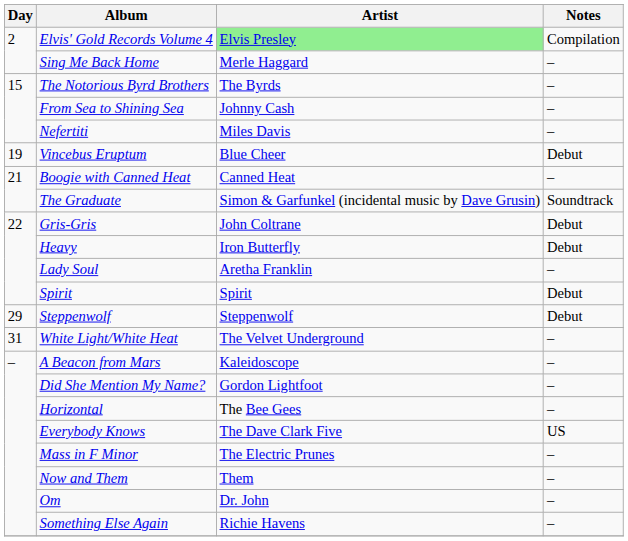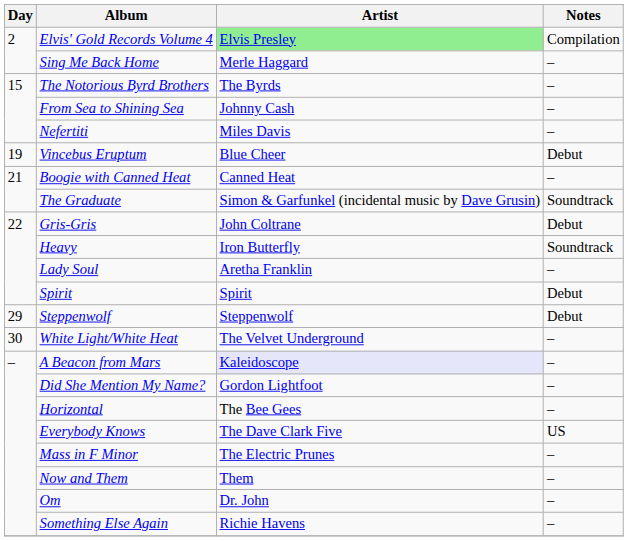 <table class="wikitable">
 <tr>
 <th>Day</th>
 <th>Album</th>
 <th>Artist</th>
 <th>Notes</th>
 </tr>
 <tr>
 <td rowspan="2" valign="top">2</td>
 <td><em><a href='#'>Elvis' Gold Records Volume 4</a></em></td>
 <td style="background: lightgreen;"><a href='#'>Elvis Presley</a></td>
 <td>Compilation</td>
 </tr>
 <tr>
 <td><em><a href='#'>Sing Me Back Home</a></em></td>
 <td><a href='#'>Merle Haggard</a></td>
 <td>–</td>
 </tr>
 <tr>
 <td rowspan="3" valign="top">15</td>
 <td><em><a href='#'>The Notorious Byrd Brothers</a></em></td>
 <td><a href='#'>The Byrds</a></td>
 <td>–</td>
 </tr>
 <tr>
 <td><em><a href='#'>From Sea to Shining Sea</a></em></td>
 <td><a href='#'>Johnny Cash</a></td>
 <td>–</td>
 </tr>
 <tr>
 <td><em><a href='#'>Nefertiti</a></em></td>
 <td><a href='#'>Miles Davis</a></td>
 <td>–</td>
 </tr>
 <tr>
 <td rowspan="1" valign="top">19</td>
 <td><em><a href='#'>Vincebus Eruptum</a></em></td>
 <td><a href='#'>Blue Cheer</a></td>
 <td>Debut</td>
 </tr>
 <tr>
 <td rowspan="2" valign="top">21</td>
 <td><em><a href='#'>Boogie with Canned Heat</a></em></td>
 <td><a href='#'>Canned Heat</a></td>
 <td>–</td>
 </tr>
 <tr>
 <td><em><a href='#'>The Graduate</a></em></td>
 <td><a href='#'>Simon & Garfunkel</a> (incidental music by <a href='#'>Dave Grusin</a>)</td>
 <td>Soundtrack</td>
 </tr>
 <tr>
 <td rowspan="4" valign="top">22</td>
 <td><em><a href='#'>Gris-Gris</a></em></td>
 <td><a href='#'>John Coltrane</a></td>
 <td>Debut</td>
 </tr>
 <tr>
 <td><em><a href='#'>Heavy</a></em></td>
 <td><a href='#'>Iron Butterfly</a></td>
-<td>Debut</td>
+<td>Soundtrack</td>
 </tr>
 <tr>
 <td><em><a href='#'>Lady Soul</a></em></td>
 <td><a href='#'>Aretha Franklin</a></td>
 <td>–</td>
 </tr>
 <tr>
 <td><em><a href='#'>Spirit</a></em></td>
 <td><a href='#'>Spirit</a></td>
 <td>Debut</td>
 </tr>
 <tr>
 <td rowspan="1" valign="top">29</td>
 <td><em><a href='#'>Steppenwolf</a></em></td>
 <td><a href='#'>Steppenwolf</a></td>
 <td>Debut</td>
 </tr>
 <tr>
-<td rowspan="1" valign="top">31</td>
+<td rowspan="1" valign="top">30</td>
 <td><em><a href='#'>White Light/White Heat</a></em></td>
 <td><a href='#'>The Velvet Underground</a></td>
 <td>–</td>
 </tr>
 <tr>
 <td rowspan="8" valign="top">–</td>
 <td><em><a href='#'>A Beacon from Mars</a></em></td>
-<td><a href='#'>Kaleidoscope</a></td>
+<td style="background: lavender;"><a href='#'>Kaleidoscope</a></td>
 <td>–</td>
 </tr>
 <tr>
 <td><em><a href='#'>Did She Mention My Name?</a></em></td>
 <td><a href='#'>Gordon Lightfoot</a></td>
 <td>–</td>
 </tr>
 <tr>
 <td><em><a href='#'>Horizontal</a></em></td>
 <td>The <a href='#'>Bee Gees</a></td>
 <td>–</td>
 </tr>
 <tr>
 <td><em><a href='#'>Everybody Knows</a></em></td>
 <td><a href='#'>The Dave Clark Five</a></td>
 <td>US</td>
 </tr>
 <tr>
 <td><em><a href='#'>Mass in F Minor</a></em></td>
 <td><a href='#'>The Electric Prunes</a></td>
 <td>–</td>
 </tr>
 <tr>
 <td><em><a href='#'>Now and Them</a></em></td>
 <td><a href='#'>Them</a></td>
 <td>–</td>
 </tr>
 <tr>
 <td><em><a href='#'>Om</a></em></td>
 <td><a href='#'>Dr. John</a></td>
 <td>–</td>
 </tr>
 <tr>
 <td><em><a href='#'>Something Else Again</a></em></td>
 <td><a href='#'>Richie Havens</a></td>
 <td>–</td>
 </tr>
 <tr>
 </tr>
 </table>
